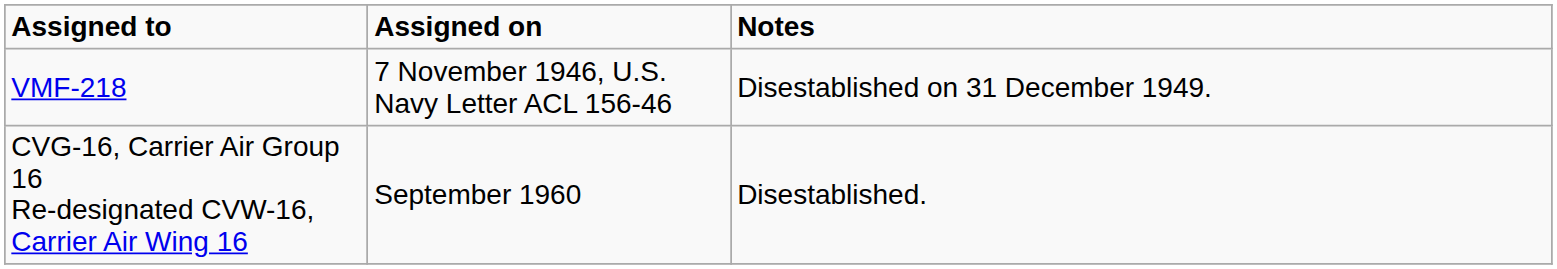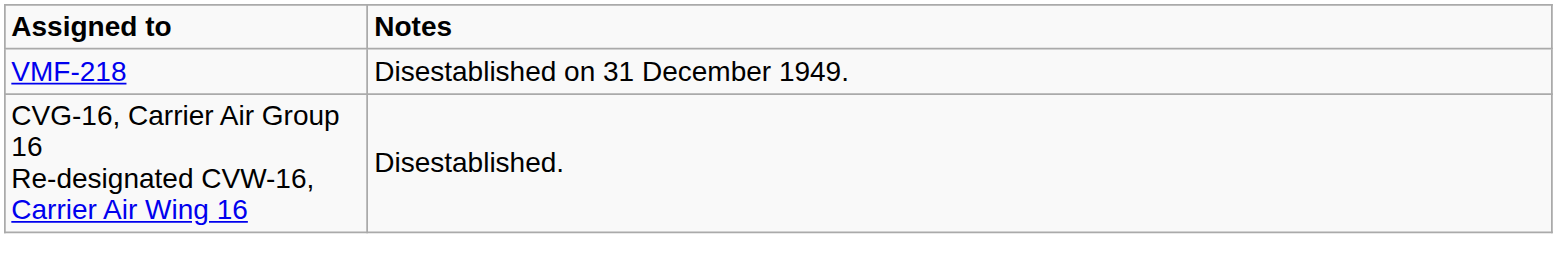 <table class="wikitable" style="width: 70%;">
 <tr>
 <td style="width: 200px;"><strong>Assigned to</strong></td>
-<td style="width: 200px;"><strong>Assigned on</strong></td>
 <td><strong>Notes</strong></td>
 </tr>
 <tr>
 <td><a href='#'>VMF-218</a></td>
-<td>7 November 1946, U.S. Navy Letter ACL 156-46</td>
 <td>Disestablished on 31 December 1949.</td>
 </tr>
 <tr>
 <td>CVG-16, Carrier Air Group 16<br>Re-designated CVW-16, <a href='#'>Carrier Air Wing 16</a></td>
-<td>September 1960</td>
 <td>Disestablished.</td>
 </tr>
 </table>
